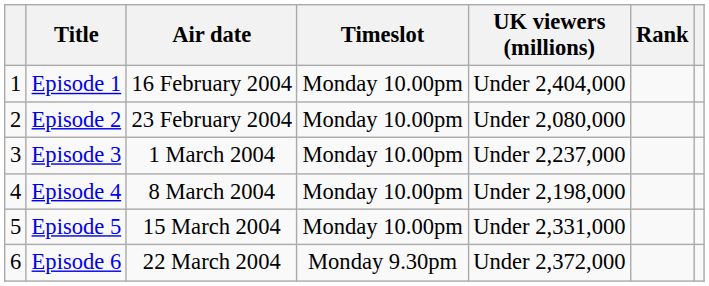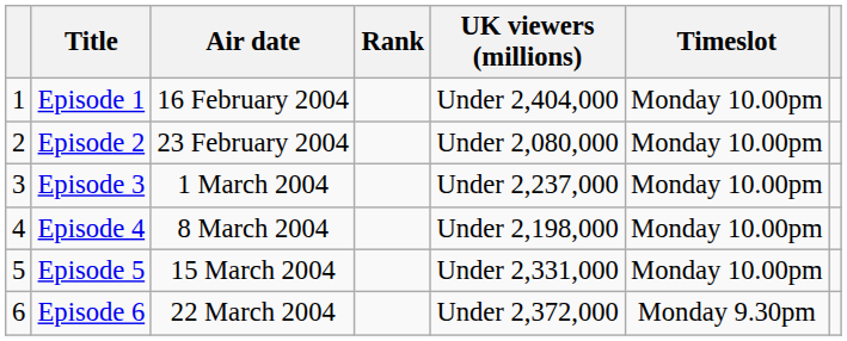 <table class="wikitable unsortable" style="text-align:center">
 <tr>
 <th></th>
 <th>Title</th>
 <th>Air date</th>
+<th>Rank</th>
+<th>UK viewers<br>(millions)</th>
 <th>Timeslot</th>
-<th>UK viewers<br>(millions)</th>
-<th>Rank</th>
 <th></th>
 </tr>
 <tr>
 <td>1</td>
 <td><a href='#'>Episode 1</a></td>
 <td>16 February 2004</td>
+<td></td>
+<td>Under 2,404,000</td>
 <td>Monday 10.00pm</td>
-<td>Under 2,404,000</td>
-<td></td>
 <td></td>
 </tr>
 <tr>
 <td>2</td>
 <td><a href='#'>Episode 2</a></td>
 <td>23 February 2004</td>
+<td></td>
+<td>Under 2,080,000</td>
 <td>Monday 10.00pm</td>
-<td>Under 2,080,000</td>
-<td></td>
 <td></td>
 </tr>
 <tr>
 <td>3</td>
 <td><a href='#'>Episode 3</a></td>
 <td>1 March 2004</td>
+<td></td>
+<td>Under 2,237,000</td>
 <td>Monday 10.00pm</td>
-<td>Under 2,237,000</td>
-<td></td>
 <td></td>
 </tr>
 <tr>
 <td>4</td>
 <td><a href='#'>Episode 4</a></td>
 <td>8 March 2004</td>
+<td></td>
+<td>Under 2,198,000</td>
 <td>Monday 10.00pm</td>
-<td>Under 2,198,000</td>
-<td></td>
 <td></td>
 </tr>
 <tr>
 <td>5</td>
 <td><a href='#'>Episode 5</a></td>
 <td>15 March 2004</td>
+<td></td>
+<td>Under 2,331,000</td>
 <td>Monday 10.00pm</td>
-<td>Under 2,331,000</td>
-<td></td>
 <td></td>
 </tr>
 <tr>
 <td>6</td>
 <td><a href='#'>Episode 6</a></td>
 <td>22 March 2004</td>
+<td></td>
+<td>Under 2,372,000</td>
 <td>Monday 9.30pm</td>
-<td>Under 2,372,000</td>
-<td></td>
 <td></td>
 </tr>
 </table>
